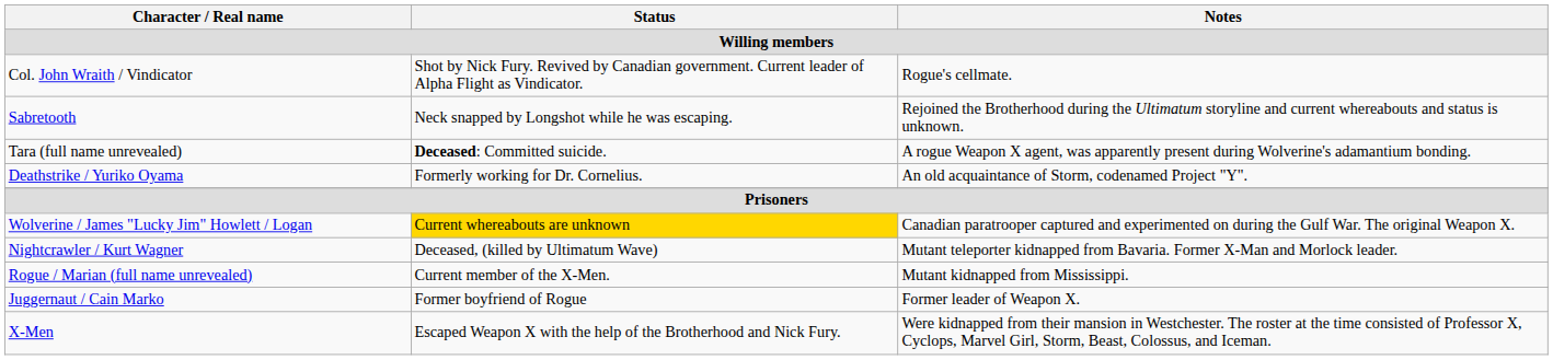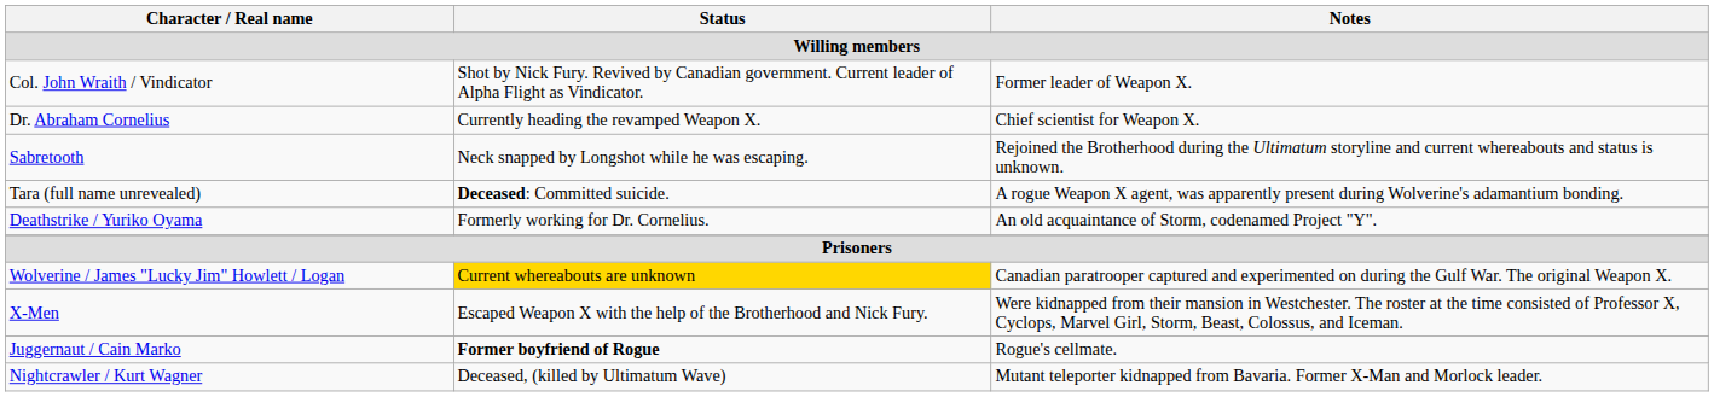 <table class="wikitable" width=100%>
 <tr>
 <th width=25%>Character / Real name</th>
 <th width=30%>Status</th>
 <th width=40%>Notes</th>
 </tr>
 <tr bgcolor="#DDDDDD">
 <td colspan="3" align="center"><strong>Willing members</strong></td>
 </tr>
 <tr>
 <td>Col. <a href='#'>John Wraith</a> / Vindicator</td>
 <td>Shot by Nick Fury. Revived by Canadian government. Current leader of Alpha Flight as Vindicator.</td>
-<td>Rogue's cellmate.</td>
+<td>Former leader of Weapon X.</td>
+</tr>
+<tr>
+<td>Dr. <a href='#'>Abraham Cornelius</a></td>
+<td>Currently heading the revamped Weapon X.</td>
+<td>Chief scientist for Weapon X.</td>
 </tr>
 <tr>
 <td><a href='#'>Sabretooth</a></td>
 <td>Neck snapped by Longshot while he was escaping.</td>
 <td>Rejoined the Brotherhood during the <em>Ultimatum</em> storyline and current whereabouts and status is unknown.</td>
 </tr>
 <tr>
 <td>Tara (full name unrevealed)</td>
 <td><strong>Deceased</strong>: Committed suicide.</td>
 <td>A rogue Weapon X agent, was apparently present during Wolverine's adamantium bonding.</td>
 </tr>
 <tr>
 <td><a href='#'>Deathstrike / Yuriko Oyama</a></td>
 <td>Formerly working for Dr. Cornelius.</td>
 <td>An old acquaintance of Storm, codenamed Project "Y".</td>
 </tr>
 <tr>
 </tr>
 <tr bgcolor="#DDDDDD">
 <td colspan="3" align="center"><strong>Prisoners</strong></td>
 </tr>
 <tr>
 <td><a href='#'>Wolverine / James "Lucky Jim" Howlett / Logan</a></td>
 <td style="background: gold;">Current whereabouts are unknown</td>
 <td>Canadian paratrooper captured and experimented on during the Gulf War. The original Weapon X.</td>
 </tr>
 <tr>
+<td><a href='#'>X-Men</a></td>
+<td>Escaped Weapon X with the help of the Brotherhood and Nick Fury.</td>
+<td>Were kidnapped from their mansion in Westchester. The roster at the time consisted of Professor X, Cyclops, Marvel Girl, Storm, Beast, Colossus, and Iceman.</td>
+</tr>
+<tr>
+<td><a href='#'>Juggernaut / Cain Marko</a></td>
+<td><strong>Former boyfriend of Rogue</strong></td>
+<td>Rogue's cellmate.</td>
+</tr>
+<tr>
 <td><a href='#'>Nightcrawler / Kurt Wagner</a></td>
 <td>Deceased, (killed by Ultimatum Wave)</td>
 <td>Mutant teleporter kidnapped from Bavaria. Former X-Man and Morlock leader.</td>
 </tr>
-<tr>
-<td><a href='#'>Rogue / Marian (full name unrevealed)</a></td>
-<td>Current member of the X-Men.</td>
-<td>Mutant kidnapped from Mississippi.</td>
-</tr>
-<tr>
-<td><a href='#'>Juggernaut / Cain Marko</a></td>
-<td>Former boyfriend of Rogue</td>
-<td>Former leader of Weapon X.</td>
-</tr>
-<tr>
-<td><a href='#'>X-Men</a></td>
-<td>Escaped Weapon X with the help of the Brotherhood and Nick Fury.</td>
-<td>Were kidnapped from their mansion in Westchester. The roster at the time consisted of Professor X, Cyclops, Marvel Girl, Storm, Beast, Colossus, and Iceman.</td>
-</tr>
 </table>
